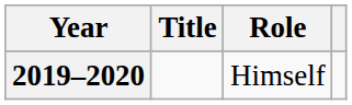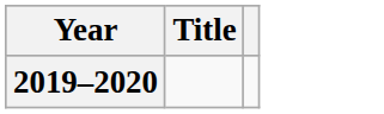 <table class="wikitable plainrowheaders">
 <tr>
 <th scope="col">Year</th>
 <th scope="col">Title</th>
-<th scope="col">Role</th>
 <th scope="col" class="unsortable"></th>
 </tr>
 <tr>
 <th scope="row">2019–2020</th>
 <td><em></em></td>
-<td>Himself</td>
 <td style="text-align:center"></td>
 </tr>
 </table>
